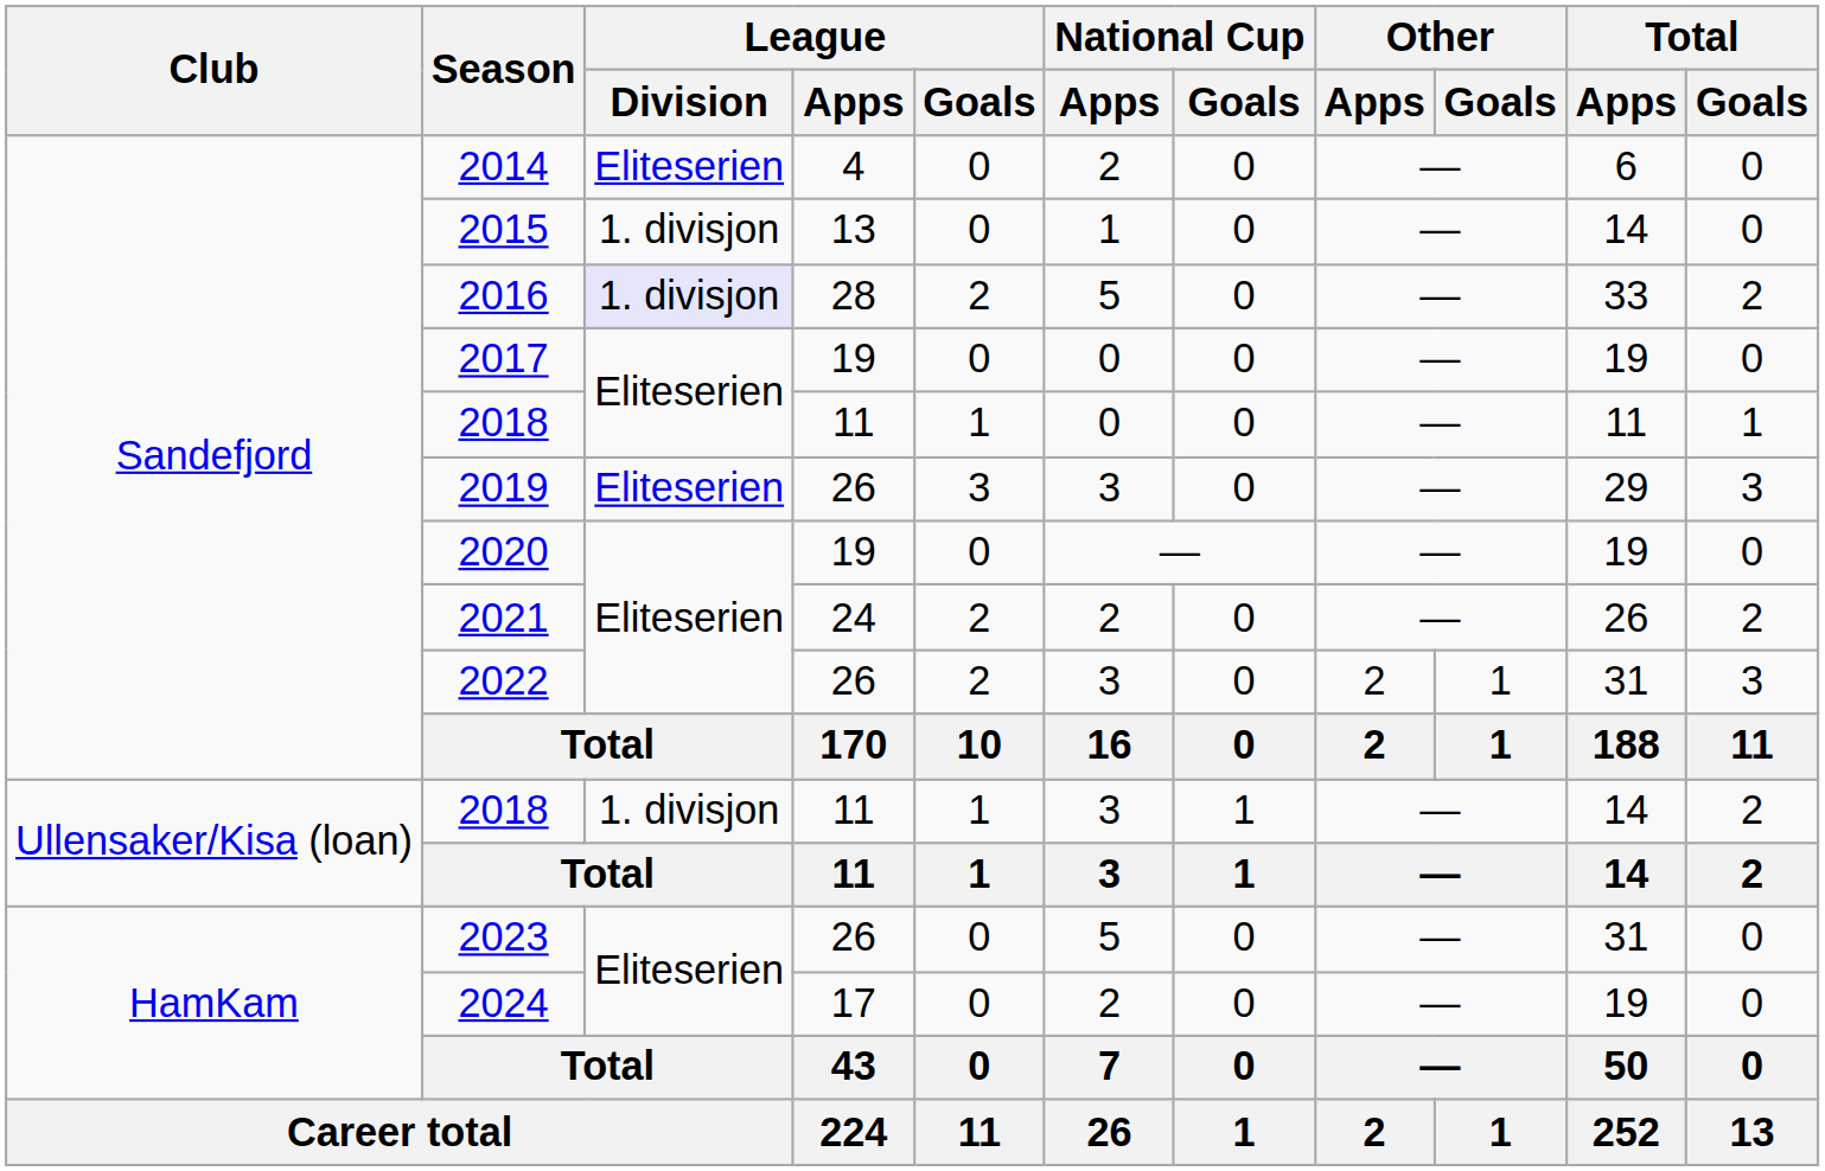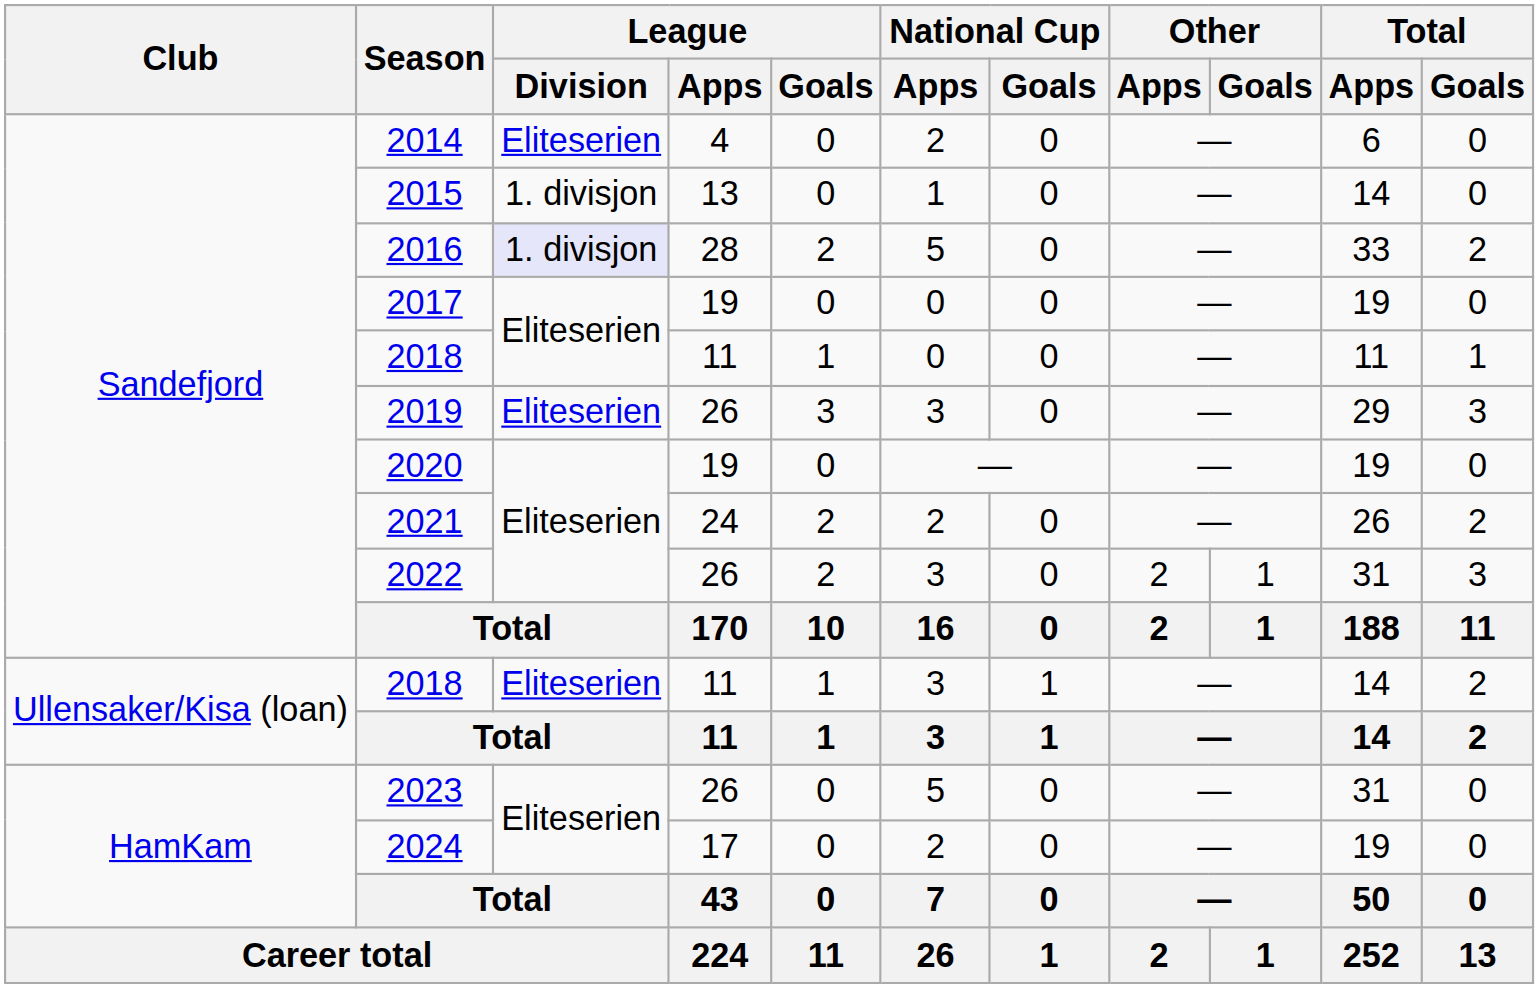 <table class="wikitable" style="text-align: center;">
 <tr>
 <th rowspan=2>Club</th>
 <th rowspan=2>Season</th>
 <th colspan=3>League</th>
 <th colspan=2>National Cup</th>
 <th colspan=2>Other</th>
 <th colspan=2>Total</th>
 </tr>
 <tr>
 <th>Division</th>
 <th>Apps</th>
 <th>Goals</th>
 <th>Apps</th>
 <th>Goals</th>
 <th>Apps</th>
 <th>Goals</th>
 <th>Apps</th>
 <th>Goals</th>
 </tr>
 <tr>
 <td rowspan=10><a href='#'>Sandefjord</a></td>
 <td><a href='#'>2014</a></td>
 <td><a href='#'>Eliteserien</a></td>
 <td>4</td>
 <td>0</td>
 <td>2</td>
 <td>0</td>
 <td colspan=2>—</td>
 <td>6</td>
 <td>0</td>
 </tr>
 <tr>
 <td><a href='#'>2015</a></td>
 <td>1. divisjon</td>
 <td>13</td>
 <td>0</td>
 <td>1</td>
 <td>0</td>
 <td colspan=2>—</td>
 <td>14</td>
 <td>0</td>
 </tr>
 <tr>
 <td><a href='#'>2016</a></td>
 <td style="background: lavender;">1. divisjon</td>
 <td>28</td>
 <td>2</td>
 <td>5</td>
 <td>0</td>
 <td colspan="2">—</td>
 <td>33</td>
 <td>2</td>
 </tr>
 <tr>
 <td><a href='#'>2017</a></td>
 <td rowspan=2>Eliteserien</td>
 <td>19</td>
 <td>0</td>
 <td>0</td>
 <td>0</td>
 <td colspan=2>—</td>
 <td>19</td>
 <td>0</td>
 </tr>
 <tr>
 <td><a href='#'>2018</a></td>
 <td>11</td>
 <td>1</td>
 <td>0</td>
 <td>0</td>
 <td colspan=2>—</td>
 <td>11</td>
 <td>1</td>
 </tr>
 <tr>
 <td><a href='#'>2019</a></td>
 <td><a href='#'>Eliteserien</a></td>
 <td>26</td>
 <td>3</td>
 <td>3</td>
 <td>0</td>
 <td colspan=2>—</td>
 <td>29</td>
 <td>3</td>
 </tr>
 <tr>
 <td><a href='#'>2020</a></td>
 <td rowspan=3>Eliteserien</td>
 <td>19</td>
 <td>0</td>
 <td colspan=2>—</td>
 <td colspan=2>—</td>
 <td>19</td>
 <td>0</td>
 </tr>
 <tr>
 <td><a href='#'>2021</a></td>
 <td>24</td>
 <td>2</td>
 <td>2</td>
 <td>0</td>
 <td colspan=2>—</td>
 <td>26</td>
 <td>2</td>
 </tr>
 <tr>
 <td><a href='#'>2022</a></td>
 <td>26</td>
 <td>2</td>
 <td>3</td>
 <td>0</td>
 <td>2</td>
 <td>1</td>
 <td>31</td>
 <td>3</td>
 </tr>
 <tr>
 <th colspan=2>Total</th>
 <th>170</th>
 <th>10</th>
 <th>16</th>
 <th>0</th>
 <th>2</th>
 <th>1</th>
 <th>188</th>
 <th>11</th>
 </tr>
 <tr>
 <td rowspan=2><a href='#'>Ullensaker/Kisa</a> (loan)</td>
 <td><a href='#'>2018</a></td>
-<td>1. divisjon</td>
+<td><a href='#'>Eliteserien</a></td>
 <td>11</td>
 <td>1</td>
 <td>3</td>
 <td>1</td>
 <td colspan=2>—</td>
 <td>14</td>
 <td>2</td>
 </tr>
 <tr>
 <th colspan=2>Total</th>
 <th>11</th>
 <th>1</th>
 <th>3</th>
 <th>1</th>
 <th colspan=2>—</th>
 <th>14</th>
 <th>2</th>
 </tr>
 <tr>
 <td rowspan=3><a href='#'>HamKam</a></td>
 <td><a href='#'>2023</a></td>
 <td rowspan=2>Eliteserien</td>
 <td>26</td>
 <td>0</td>
 <td>5</td>
 <td>0</td>
 <td colspan=2>—</td>
 <td>31</td>
 <td>0</td>
 </tr>
 <tr>
 <td><a href='#'>2024</a></td>
 <td>17</td>
 <td>0</td>
 <td>2</td>
 <td>0</td>
 <td colspan=2>—</td>
 <td>19</td>
 <td>0</td>
 </tr>
 <tr>
 <th colspan=2>Total</th>
 <th>43</th>
 <th>0</th>
 <th>7</th>
 <th>0</th>
 <th colspan=2>—</th>
 <th>50</th>
 <th>0</th>
 </tr>
 <tr>
 <th colspan="3">Career total</th>
 <th>224</th>
 <th>11</th>
 <th>26</th>
 <th>1</th>
 <th>2</th>
 <th>1</th>
 <th>252</th>
 <th>13</th>
 </tr>
 </table>
